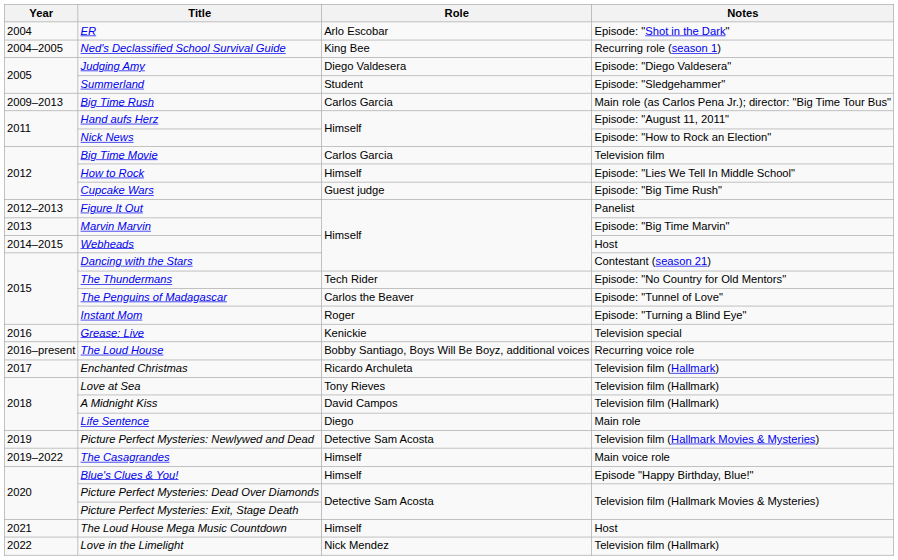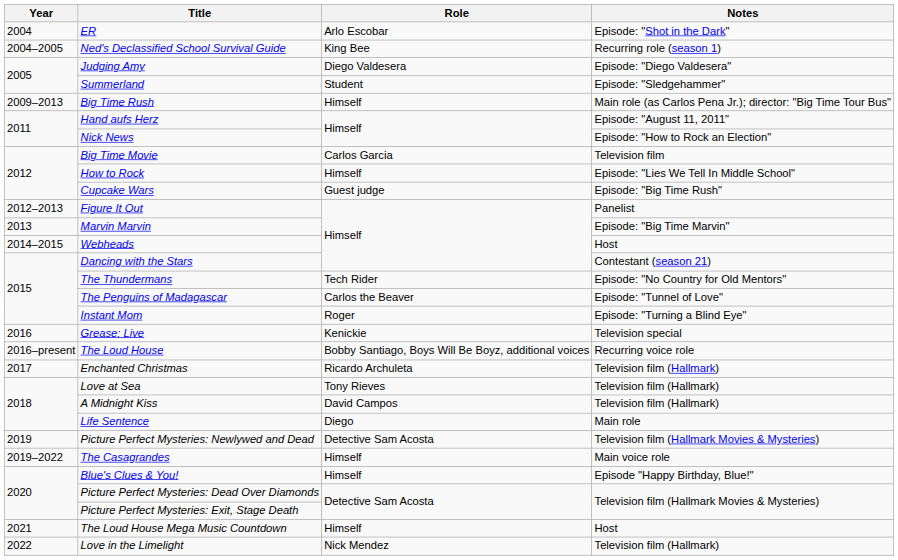 <table class="wikitable">
 <tr>
 <th>Year</th>
 <th>Title</th>
 <th>Role</th>
 <th>Notes</th>
 </tr>
 <tr>
 <td>2004</td>
 <td><em><a href='#'>ER</a></em></td>
 <td>Arlo Escobar</td>
 <td>Episode: "<a href='#'>Shot in the Dark</a>"</td>
 </tr>
 <tr>
 <td>2004–2005</td>
 <td><em><a href='#'>Ned's Declassified School Survival Guide</a></em></td>
 <td>King Bee</td>
 <td>Recurring role (<a href='#'>season 1</a>)</td>
 </tr>
 <tr>
 <td rowspan=2>2005</td>
 <td><em><a href='#'>Judging Amy</a></em></td>
 <td>Diego Valdesera</td>
 <td>Episode: "Diego Valdesera"</td>
 </tr>
 <tr>
 <td><em><a href='#'>Summerland</a></em></td>
 <td>Student</td>
 <td>Episode: "Sledgehammer"</td>
 </tr>
 <tr>
 <td>2009–2013</td>
 <td><em><a href='#'>Big Time Rush</a></em></td>
-<td>Carlos Garcia</td>
+<td>Himself</td>
 <td>Main role (as Carlos Pena Jr.); director: "Big Time Tour Bus"</td>
 </tr>
 <tr>
 <td rowspan=2>2011</td>
 <td><em><a href='#'>Hand aufs Herz</a></em></td>
 <td rowspan=2>Himself</td>
 <td>Episode: "August 11, 2011"</td>
 </tr>
 <tr>
 <td><em><a href='#'>Nick News</a></em></td>
 <td>Episode: "How to Rock an Election"</td>
 </tr>
 <tr>
 <td rowspan=3>2012</td>
 <td><em><a href='#'>Big Time Movie</a></em></td>
 <td>Carlos Garcia</td>
 <td>Television film</td>
 </tr>
 <tr>
 <td><em><a href='#'>How to Rock</a></em></td>
 <td>Himself</td>
 <td>Episode: "Lies We Tell In Middle School"</td>
 </tr>
 <tr>
 <td><em><a href='#'>Cupcake Wars</a></em></td>
 <td>Guest judge</td>
 <td>Episode: "Big Time Rush"</td>
 </tr>
 <tr>
 <td>2012–2013</td>
 <td><em><a href='#'>Figure It Out</a></em></td>
 <td rowspan=4>Himself</td>
 <td>Panelist</td>
 </tr>
 <tr>
 <td>2013</td>
 <td><em><a href='#'>Marvin Marvin</a></em></td>
 <td>Episode: "Big Time Marvin"</td>
 </tr>
 <tr>
 <td>2014–2015</td>
 <td><em><a href='#'>Webheads</a></em></td>
 <td>Host</td>
 </tr>
 <tr>
 <td rowspan=4>2015</td>
 <td><em><a href='#'>Dancing with the Stars</a></em></td>
 <td>Contestant (<a href='#'>season 21</a>)</td>
 </tr>
 <tr>
 <td><em><a href='#'>The Thundermans</a></em></td>
 <td>Tech Rider</td>
 <td>Episode: "No Country for Old Mentors"</td>
 </tr>
 <tr>
 <td><em><a href='#'>The Penguins of Madagascar</a></em></td>
 <td>Carlos the Beaver</td>
 <td>Episode: "Tunnel of Love"</td>
 </tr>
 <tr>
 <td><em><a href='#'>Instant Mom</a></em></td>
 <td>Roger</td>
 <td>Episode: "Turning a Blind Eye"</td>
 </tr>
 <tr>
 <td>2016</td>
 <td><em><a href='#'>Grease: Live</a></em></td>
 <td>Kenickie</td>
 <td>Television special</td>
 </tr>
 <tr>
 <td>2016–present</td>
 <td><em><a href='#'>The Loud House</a></em></td>
 <td>Bobby Santiago, Boys Will Be Boyz, additional voices</td>
 <td>Recurring voice role</td>
 </tr>
 <tr>
 <td>2017</td>
 <td><em>Enchanted Christmas</em></td>
 <td>Ricardo Archuleta</td>
 <td>Television film (<a href='#'>Hallmark</a>)</td>
 </tr>
 <tr>
 <td rowspan=3>2018</td>
 <td><em>Love at Sea</em></td>
 <td>Tony Rieves</td>
 <td>Television film (Hallmark)</td>
 </tr>
 <tr>
 <td><em>A Midnight Kiss</em></td>
 <td>David Campos</td>
 <td>Television film (Hallmark)</td>
 </tr>
 <tr>
 <td><em><a href='#'>Life Sentence</a></em></td>
 <td>Diego</td>
 <td>Main role</td>
 </tr>
 <tr>
 <td>2019</td>
 <td><em>Picture Perfect Mysteries: Newlywed and Dead</em></td>
 <td>Detective Sam Acosta</td>
 <td>Television film (<a href='#'>Hallmark Movies & Mysteries</a>)</td>
 </tr>
 <tr>
 <td>2019–2022</td>
 <td><em><a href='#'>The Casagrandes</a></em></td>
 <td>Himself</td>
 <td>Main voice role</td>
 </tr>
 <tr>
 <td rowspan=3>2020</td>
 <td><em><a href='#'>Blue's Clues & You!</a></em></td>
 <td>Himself</td>
 <td>Episode "Happy Birthday, Blue!"</td>
 </tr>
 <tr>
 <td><em>Picture Perfect Mysteries: Dead Over Diamonds</em></td>
 <td rowspan=2>Detective Sam Acosta</td>
 <td rowspan=2>Television film (Hallmark Movies & Mysteries)</td>
 </tr>
 <tr>
 <td><em>Picture Perfect Mysteries: Exit, Stage Death</em></td>
 </tr>
 <tr>
 <td>2021</td>
 <td><em>The Loud House Mega Music Countdown</em></td>
 <td>Himself</td>
 <td>Host</td>
 </tr>
 <tr>
 <td>2022</td>
 <td><em>Love in the Limelight</em></td>
 <td>Nick Mendez</td>
 <td>Television film (Hallmark)</td>
 </tr>
 </table>
